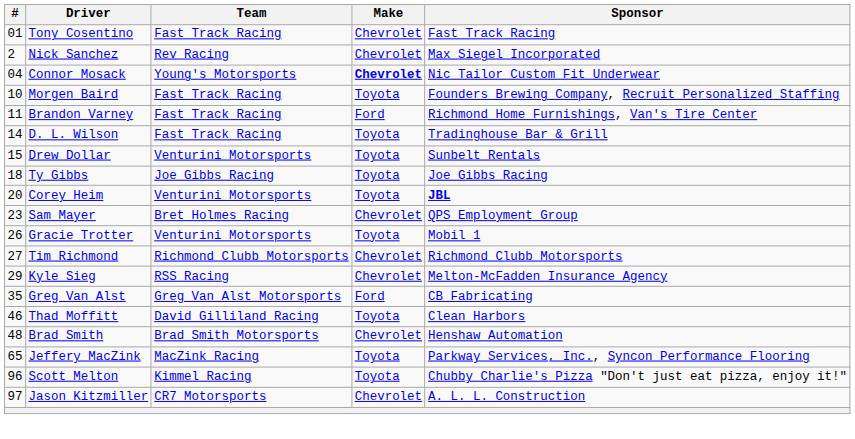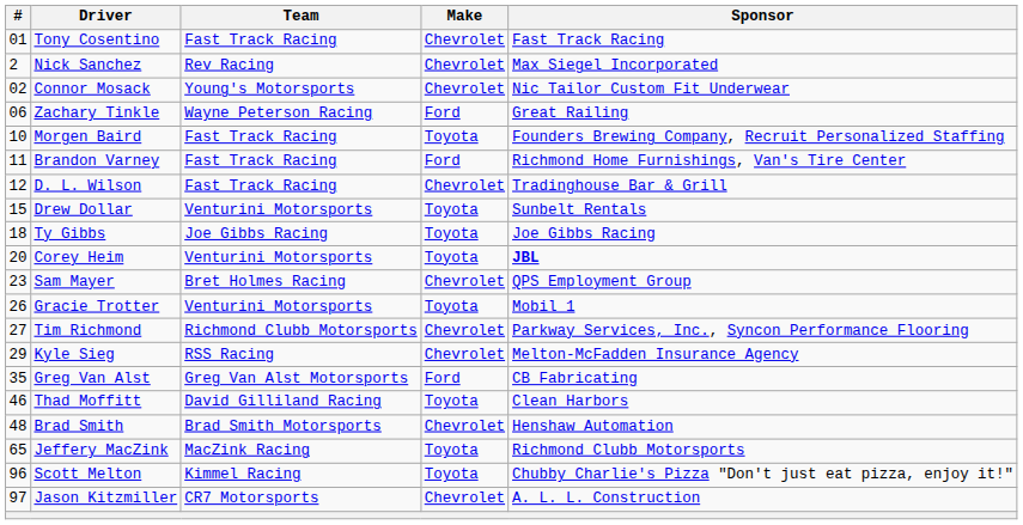 <table class="wikitable" style="font-size:95%">
 <tr>
 <th>#</th>
 <th>Driver</th>
 <th>Team</th>
 <th>Make</th>
 <th>Sponsor</th>
 </tr>
 <tr>
 <td>01</td>
 <td><a href='#'>Tony Cosentino</a></td>
 <td><a href='#'>Fast Track Racing</a></td>
 <td><a href='#'>Chevrolet</a></td>
 <td><a href='#'>Fast Track Racing</a></td>
 </tr>
 <tr>
 <td>2</td>
 <td><a href='#'>Nick Sanchez</a></td>
 <td><a href='#'>Rev Racing</a></td>
 <td><a href='#'>Chevrolet</a></td>
 <td><a href='#'>Max Siegel Incorporated</a></td>
 </tr>
 <tr>
-<td>04</td>
+<td>02</td>
 <td><a href='#'>Connor Mosack</a></td>
 <td><a href='#'>Young's Motorsports</a></td>
-<td><strong><a href='#'>Chevrolet</a></strong></td>
+<td><a href='#'>Chevrolet</a></td>
 <td><a href='#'>Nic Tailor Custom Fit Underwear</a></td>
+</tr>
+<tr>
+<td>06</td>
+<td><a href='#'>Zachary Tinkle</a></td>
+<td><a href='#'>Wayne Peterson Racing</a></td>
+<td><a href='#'>Ford</a></td>
+<td><a href='#'>Great Railing</a></td>
 </tr>
 <tr>
 <td>10</td>
 <td><a href='#'>Morgen Baird</a></td>
 <td><a href='#'>Fast Track Racing</a></td>
 <td><a href='#'>Toyota</a></td>
 <td><a href='#'>Founders Brewing Company</a>, <a href='#'>Recruit Personalized Staffing</a></td>
 </tr>
 <tr>
 <td>11</td>
 <td><a href='#'>Brandon Varney</a></td>
 <td><a href='#'>Fast Track Racing</a></td>
 <td><a href='#'>Ford</a></td>
 <td><a href='#'>Richmond Home Furnishings</a>, <a href='#'>Van's Tire Center</a></td>
 </tr>
 <tr>
-<td>14</td>
+<td>12</td>
 <td><a href='#'>D. L. Wilson</a></td>
 <td><a href='#'>Fast Track Racing</a></td>
-<td><a href='#'>Toyota</a></td>
+<td><a href='#'>Chevrolet</a></td>
 <td><a href='#'>Tradinghouse Bar & Grill</a></td>
 </tr>
 <tr>
 <td>15</td>
 <td><a href='#'>Drew Dollar</a></td>
 <td><a href='#'>Venturini Motorsports</a></td>
 <td><a href='#'>Toyota</a></td>
 <td><a href='#'>Sunbelt Rentals</a></td>
 </tr>
 <tr>
 <td>18</td>
 <td><a href='#'>Ty Gibbs</a></td>
 <td><a href='#'>Joe Gibbs Racing</a></td>
 <td><a href='#'>Toyota</a></td>
 <td><a href='#'>Joe Gibbs Racing</a></td>
 </tr>
 <tr>
 <td>20</td>
 <td><a href='#'>Corey Heim</a></td>
 <td><a href='#'>Venturini Motorsports</a></td>
 <td><a href='#'>Toyota</a></td>
 <td><strong><a href='#'>JBL</a></strong></td>
 </tr>
 <tr>
 <td>23</td>
 <td><a href='#'>Sam Mayer</a></td>
 <td><a href='#'>Bret Holmes Racing</a></td>
 <td><a href='#'>Chevrolet</a></td>
 <td><a href='#'>QPS Employment Group</a></td>
 </tr>
 <tr>
 <td>26</td>
 <td><a href='#'>Gracie Trotter</a></td>
 <td><a href='#'>Venturini Motorsports</a></td>
 <td><a href='#'>Toyota</a></td>
 <td><a href='#'>Mobil 1</a></td>
 </tr>
 <tr>
 <td>27</td>
 <td><a href='#'>Tim Richmond</a></td>
 <td><a href='#'>Richmond Clubb Motorsports</a></td>
 <td><a href='#'>Chevrolet</a></td>
-<td><a href='#'>Richmond Clubb Motorsports</a></td>
+<td><a href='#'>Parkway Services, Inc.</a>, <a href='#'>Syncon Performance Flooring</a></td>
 </tr>
 <tr>
 <td>29</td>
 <td><a href='#'>Kyle Sieg</a></td>
 <td><a href='#'>RSS Racing</a></td>
 <td><a href='#'>Chevrolet</a></td>
 <td><a href='#'>Melton-McFadden Insurance Agency</a></td>
 </tr>
 <tr>
 <td>35</td>
 <td><a href='#'>Greg Van Alst</a></td>
 <td><a href='#'>Greg Van Alst Motorsports</a></td>
 <td><a href='#'>Ford</a></td>
 <td><a href='#'>CB Fabricating</a></td>
 </tr>
 <tr>
 <td>46</td>
 <td><a href='#'>Thad Moffitt</a></td>
 <td><a href='#'>David Gilliland Racing</a></td>
 <td><a href='#'>Toyota</a></td>
 <td><a href='#'>Clean Harbors</a></td>
 </tr>
 <tr>
 <td>48</td>
 <td><a href='#'>Brad Smith</a></td>
 <td><a href='#'>Brad Smith Motorsports</a></td>
 <td><a href='#'>Chevrolet</a></td>
 <td><a href='#'>Henshaw Automation</a></td>
 </tr>
 <tr>
 <td>65</td>
 <td><a href='#'>Jeffery MacZink</a></td>
 <td><a href='#'>MacZink Racing</a></td>
 <td><a href='#'>Toyota</a></td>
-<td><a href='#'>Parkway Services, Inc.</a>, <a href='#'>Syncon Performance Flooring</a></td>
+<td><a href='#'>Richmond Clubb Motorsports</a></td>
 </tr>
 <tr>
 <td>96</td>
 <td><a href='#'>Scott Melton</a></td>
 <td><a href='#'>Kimmel Racing</a></td>
 <td><a href='#'>Toyota</a></td>
 <td><a href='#'>Chubby Charlie's Pizza</a> "Don't just eat pizza, enjoy it!"</td>
 </tr>
 <tr>
 <td>97</td>
 <td><a href='#'>Jason Kitzmiller</a></td>
 <td><a href='#'>CR7 Motorsports</a></td>
 <td><a href='#'>Chevrolet</a></td>
 <td><a href='#'>A. L. L. Construction</a></td>
 </tr>
 <tr>
 <th colspan="5"></th>
 </tr>
 </table>
